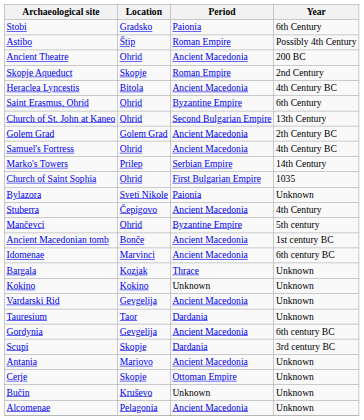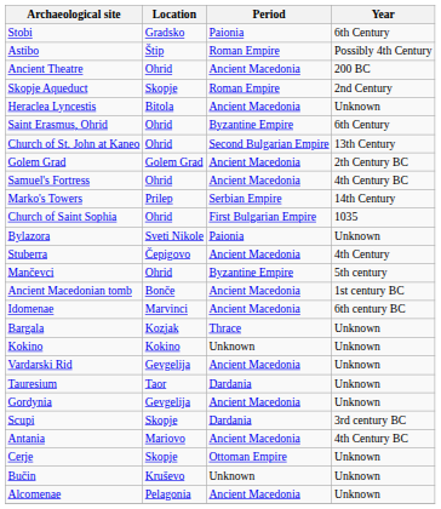 <table class="wikitable sortable">
 <tr>
 <th>Archaeological site</th>
 <th>Location</th>
 <th>Period</th>
 <th>Year</th>
 </tr>
 <tr>
 <td><a href='#'>Stobi</a></td>
 <td><a href='#'>Gradsko</a></td>
 <td><a href='#'>Paionia</a></td>
 <td>6th Century</td>
 </tr>
 <tr>
 <td><a href='#'>Astibo</a></td>
 <td><a href='#'>Štip</a></td>
 <td><a href='#'>Roman Empire</a></td>
 <td>Possibly 4th Century</td>
 </tr>
 <tr>
 <td><a href='#'>Ancient Theatre</a></td>
 <td><a href='#'>Ohrid</a></td>
 <td><a href='#'>Ancient Macedonia</a></td>
 <td>200 BC</td>
 </tr>
 <tr>
 <td><a href='#'>Skopje Aqueduct</a></td>
 <td><a href='#'>Skopje</a></td>
 <td><a href='#'>Roman Empire</a></td>
 <td>2nd Century</td>
 </tr>
 <tr>
 <td><a href='#'>Heraclea Lyncestis</a></td>
 <td><a href='#'>Bitola</a></td>
 <td><a href='#'>Ancient Macedonia</a></td>
-<td>4th Century BC</td>
+<td>Unknown</td>
 </tr>
 <tr>
 <td><a href='#'>Saint Erasmus, Ohrid</a></td>
 <td><a href='#'>Ohrid</a></td>
 <td><a href='#'>Byzantine Empire</a></td>
 <td>6th Century</td>
 </tr>
 <tr>
 <td><a href='#'>Church of St. John at Kaneo</a></td>
 <td><a href='#'>Ohrid</a></td>
 <td><a href='#'>Second Bulgarian Empire</a></td>
 <td>13th Century</td>
 </tr>
 <tr>
 <td><a href='#'>Golem Grad</a></td>
 <td><a href='#'>Golem Grad</a></td>
 <td><a href='#'>Ancient Macedonia</a></td>
 <td>2th Century BC</td>
 </tr>
 <tr>
 <td><a href='#'>Samuel's Fortress</a></td>
 <td><a href='#'>Ohrid</a></td>
 <td><a href='#'>Ancient Macedonia</a></td>
 <td>4th Century BC</td>
 </tr>
 <tr>
 <td><a href='#'>Marko's Towers</a></td>
 <td><a href='#'>Prilep</a></td>
 <td><a href='#'>Serbian Empire</a></td>
 <td>14th Century</td>
 </tr>
 <tr>
 <td><a href='#'> Church of Saint Sophia</a></td>
 <td><a href='#'>Ohrid</a></td>
 <td><a href='#'>First Bulgarian Empire</a></td>
 <td>1035</td>
 </tr>
 <tr>
 <td><a href='#'>Bylazora</a></td>
 <td><a href='#'>Sveti Nikole</a></td>
 <td><a href='#'>Paionia</a></td>
 <td>Unknown</td>
 </tr>
 <tr>
 <td><a href='#'>Stuberra</a></td>
 <td><a href='#'>Čepigovo</a></td>
 <td><a href='#'>Ancient Macedonia</a></td>
 <td>4th Century</td>
 </tr>
 <tr>
 <td><a href='#'>Mančevci</a></td>
 <td><a href='#'>Ohrid</a></td>
 <td><a href='#'>Byzantine Empire</a></td>
 <td>5th century</td>
 </tr>
 <tr>
 <td><a href='#'>Ancient Macedonian tomb</a></td>
 <td><a href='#'>Bonče</a></td>
 <td><a href='#'>Ancient Macedonia</a></td>
 <td>1st century BC</td>
 </tr>
 <tr>
 <td><a href='#'>Idomenae</a></td>
 <td><a href='#'>Marvinci</a></td>
 <td><a href='#'>Ancient Macedonia</a></td>
 <td>6th century BC</td>
 </tr>
 <tr>
 <td><a href='#'>Bargala</a></td>
 <td><a href='#'>Kozjak</a></td>
 <td><a href='#'>Thrace</a></td>
 <td>Unknown</td>
 </tr>
 <tr>
 <td><a href='#'>Kokino</a></td>
 <td><a href='#'>Kokino</a></td>
 <td>Unknown</td>
 <td>Unknown</td>
 </tr>
 <tr>
 <td><a href='#'>Vardarski Rid</a></td>
 <td><a href='#'>Gevgelija</a></td>
 <td><a href='#'>Ancient Macedonia</a></td>
 <td>Unknown</td>
 </tr>
 <tr>
 <td><a href='#'>Tauresium</a></td>
 <td><a href='#'>Taor</a></td>
 <td><a href='#'>Dardania</a></td>
 <td>Unknown</td>
 </tr>
 <tr>
 <td><a href='#'>Gordynia</a></td>
 <td><a href='#'>Gevgelija</a></td>
 <td><a href='#'>Ancient Macedonia</a></td>
-<td>6th century BC</td>
+<td>Unknown</td>
 </tr>
 <tr>
 <td><a href='#'>Scupi</a></td>
 <td><a href='#'>Skopje</a></td>
 <td><a href='#'>Dardania</a></td>
 <td>3rd century BC</td>
 </tr>
 <tr>
 <td><a href='#'>Antania</a></td>
 <td><a href='#'>Mariovo</a></td>
 <td><a href='#'>Ancient Macedonia</a></td>
-<td>Unknown</td>
+<td>4th Century BC</td>
 </tr>
 <tr>
 <td><a href='#'>Cerje</a></td>
 <td><a href='#'>Skopje</a></td>
 <td><a href='#'>Ottoman Empire</a></td>
 <td>Unknown</td>
 </tr>
 <tr>
 <td><a href='#'>Bučin</a></td>
 <td><a href='#'>Kruševo</a></td>
 <td>Unknown</td>
 <td>Unknown</td>
 </tr>
 <tr>
 <td><a href='#'>Alcomenae</a></td>
 <td><a href='#'>Pelagonia</a></td>
 <td><a href='#'>Ancient Macedonia</a></td>
 <td>Unknown</td>
 </tr>
 <tr \A>
 </tr>
 </table>
